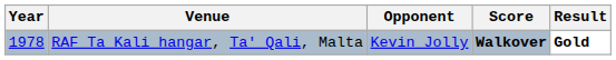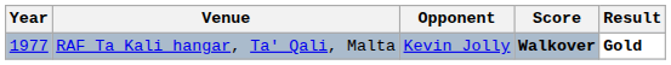 <table class="sortable wikitable" style="font-size: 90%;">
 <tr>
 <th>Year</th>
 <th>Venue</th>
 <th>Opponent</th>
 <th>Score</th>
 <th>Result</th>
 </tr>
 <tr style="background:#AABBCC">
-<td align="center"><a href='#'>1978</a></td>
+<td align="center"><a href='#'>1977</a></td>
 <td align="left"><a href='#'>RAF Ta Kali hangar</a>, <a href='#'>Ta' Qali</a>, Malta</td>
 <td align="left"> <a href='#'>Kevin Jolly</a></td>
 <td align="left"><strong>Walkover</strong></td>
 <td style="text-align:left; background:white"> <strong>Gold</strong></td>
 </tr>
 </table>
